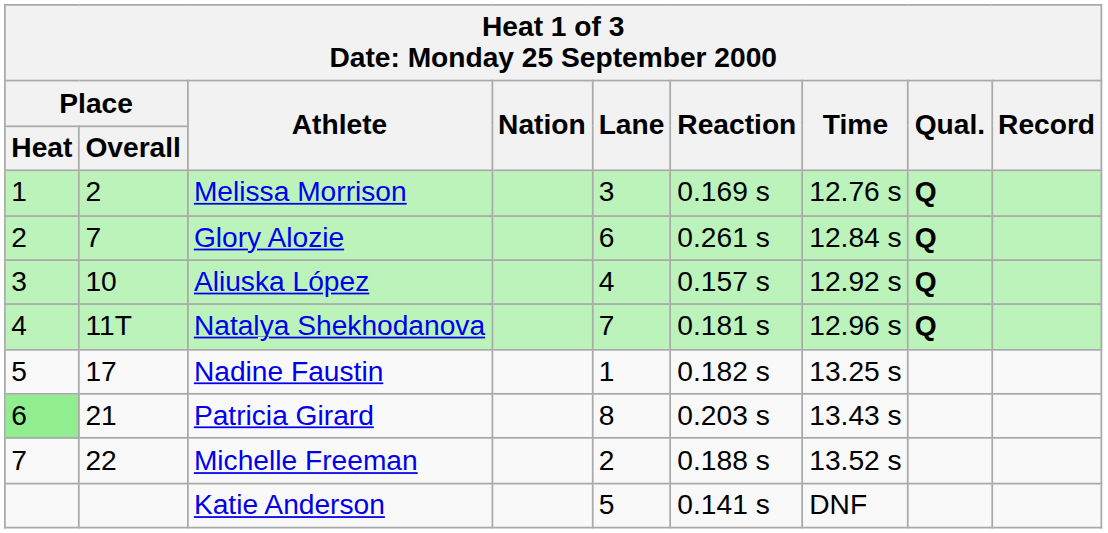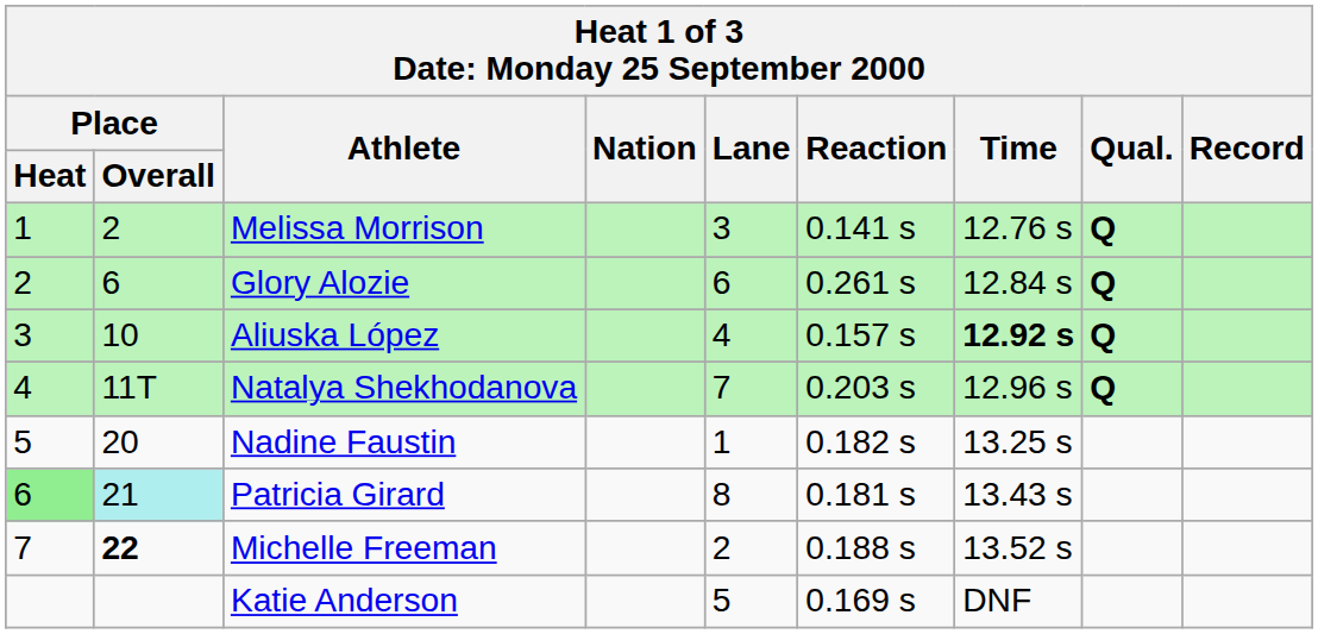 <table class="wikitable sortable">
 <tr>
 <th colspan=9>Heat 1 of 3 <br> Date: Monday 25 September 2000</th>
 </tr>
 <tr>
 <th colspan=2>Place</th>
 <th rowspan=2>Athlete</th>
 <th rowspan=2>Nation</th>
 <th rowspan=2>Lane</th>
 <th rowspan=2>Reaction</th>
 <th rowspan=2>Time</th>
 <th rowspan=2>Qual.</th>
 <th rowspan=2>Record</th>
 </tr>
 <tr>
 <th>Heat</th>
 <th>Overall</th>
 </tr>
 <tr bgcolor = "bbf3bb">
 <td>1</td>
 <td>2</td>
 <td align="left"><a href='#'>Melissa Morrison</a></td>
 <td align="left"></td>
 <td>3</td>
-<td>0.169 s</td>
+<td>0.141 s</td>
 <td>12.76 s</td>
 <td><strong>Q</strong></td>
 <td></td>
 </tr>
 <tr bgcolor = "bbf3bb">
 <td>2</td>
-<td>7</td>
+<td>6</td>
 <td align="left"><a href='#'>Glory Alozie</a></td>
 <td align="left"></td>
 <td>6</td>
 <td>0.261 s</td>
 <td>12.84 s</td>
 <td><strong>Q</strong></td>
 <td></td>
 </tr>
 <tr bgcolor = "bbf3bb">
 <td>3</td>
 <td>10</td>
 <td align="left"><a href='#'>Aliuska López</a></td>
 <td align="left"></td>
 <td>4</td>
 <td>0.157 s</td>
-<td>12.92 s</td>
+<td><strong>12.92 s</strong></td>
 <td><strong>Q</strong></td>
 <td></td>
 </tr>
 <tr bgcolor = "bbf3bb">
 <td>4</td>
 <td>11T</td>
 <td align="left"><a href='#'>Natalya Shekhodanova</a></td>
 <td align="left"></td>
 <td>7</td>
-<td>0.181 s</td>
+<td>0.203 s</td>
 <td>12.96 s</td>
 <td><strong>Q</strong></td>
 <td></td>
 </tr>
 <tr>
 <td>5</td>
-<td>17</td>
+<td>20</td>
 <td align="left"><a href='#'>Nadine Faustin</a></td>
 <td align="left"></td>
 <td>1</td>
 <td>0.182 s</td>
 <td>13.25 s</td>
 <td></td>
 <td></td>
 </tr>
 <tr>
 <td style="background: lightgreen;">6</td>
-<td>21</td>
+<td style="background: paleturquoise;">21</td>
 <td align="left"><a href='#'>Patricia Girard</a></td>
 <td align="left"></td>
 <td>8</td>
-<td>0.203 s</td>
+<td>0.181 s</td>
 <td>13.43 s</td>
 <td></td>
 <td></td>
 </tr>
 <tr>
 <td>7</td>
-<td>22</td>
+<td><strong>22</strong></td>
 <td align="left"><a href='#'>Michelle Freeman</a></td>
 <td align="left"></td>
 <td>2</td>
 <td>0.188 s</td>
 <td>13.52 s</td>
 <td></td>
 <td></td>
 </tr>
 <tr>
 <td></td>
 <td></td>
 <td align="left"><a href='#'>Katie Anderson</a></td>
 <td align="left"></td>
 <td>5</td>
-<td>0.141 s</td>
+<td>0.169 s</td>
 <td>DNF</td>
 <td></td>
 <td></td>
 </tr>
 </table>
